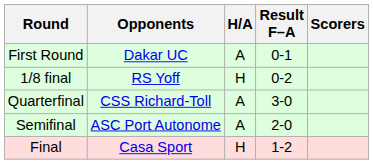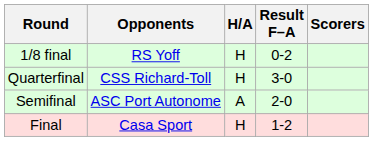 <table class="wikitable" style="text-align:center">
 <tr>
 <th>Round</th>
 <th>Opponents</th>
 <th>H/A</th>
 <th>Result<br>F–A</th>
 <th>Scorers</th>
-</tr>
-<tr style="background:#dfd;">
-<td>First Round</td>
-<td><a href='#'>Dakar UC</a></td>
-<td>A</td>
-<td>0-1</td>
-<td></td>
 </tr>
 <tr style="background:#dfd;">
 <td>1/8 final</td>
 <td><a href='#'>RS Yoff</a></td>
 <td>H</td>
 <td>0-2</td>
 <td></td>
 </tr>
 <tr style="background:#dfd;">
 <td>Quarterfinal</td>
 <td><a href='#'>CSS Richard-Toll</a></td>
-<td>A</td>
+<td>H</td>
 <td>3-0</td>
 <td></td>
 </tr>
 <tr style="background:#dfd;">
 <td>Semifinal</td>
 <td><a href='#'>ASC Port Autonome</a></td>
 <td>A</td>
 <td>2-0</td>
 <td></td>
 </tr>
 <tr style="background:#fdd;">
 <td>Final</td>
 <td><a href='#'>Casa Sport</a></td>
 <td>H</td>
 <td>1-2</td>
 <td></td>
 </tr>
 </table>
